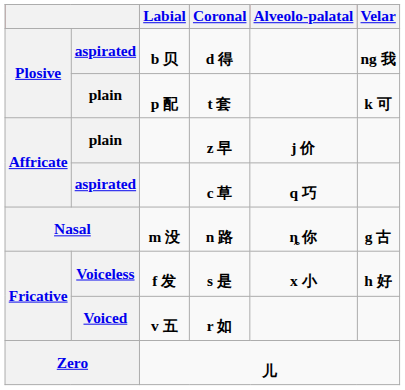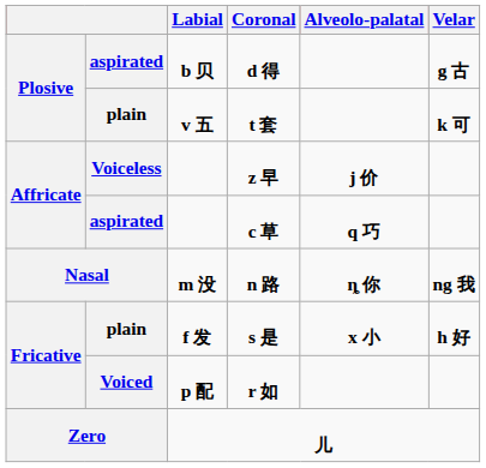 <table class="wikitable" style="margin: 1em auto; text-align: center;">
 <tr style="background:maroon; color:black">
 <th colspan=2></th>
 <th><a href='#'>Labial</a></th>
 <th><strong><a href='#'>Coronal</a></strong></th>
 <th><strong><a href='#'>Alveolo-palatal</a></strong></th>
 <th><strong><a href='#'>Velar</a></strong></th>
 </tr>
 <tr>
 <th rowspan=2><a href='#'>Plosive</a></th>
 <th><a href='#'>aspirated</a></th>
 <td><br><strong>b 贝</strong></td>
 <td><br><strong>d 得</strong></td>
 <td></td>
-<td><br><strong>ng 我</strong></td>
+<td><br><strong>g 古</strong></td>
 </tr>
 <tr>
 <th>plain</th>
-<td><br><strong>p 配</strong></td>
+<td><br><strong>v 五</strong></td>
 <td><br><strong>t 套</strong></td>
 <td></td>
 <td><br><strong>k 可</strong></td>
 </tr>
 <tr>
 <th rowspan=2><a href='#'>Affricate</a></th>
-<th>plain</th>
+<th><a href='#'>Voiceless</a></th>
 <td></td>
 <td><br><strong>z 早</strong></td>
 <td><br><strong>j 价</strong></td>
 <td></td>
 </tr>
 <tr>
 <th><a href='#'>aspirated</a></th>
 <td></td>
 <td><br><strong>c 草</strong></td>
 <td><br><strong>q 巧</strong></td>
 <td></td>
 </tr>
 <tr>
 <th colspan=2><a href='#'>Nasal</a></th>
 <td><br><strong>m 没</strong></td>
 <td><br><strong>n 路</strong></td>
 <td><br><strong>ȵ 你</strong></td>
-<td><br><strong>g 古</strong></td>
+<td><br><strong>ng 我</strong></td>
 </tr>
 <tr>
 <th rowspan=2><a href='#'>Fricative</a></th>
-<th><a href='#'>Voiceless</a></th>
+<th>plain</th>
 <td><br><strong>f 发</strong></td>
 <td><br><strong>s 是</strong></td>
 <td><br><strong>x 小</strong></td>
 <td><br><strong>h 好</strong></td>
 </tr>
 <tr>
 <th><a href='#'>Voiced</a></th>
-<td><br><strong>v 五</strong></td>
+<td><br><strong>p 配</strong></td>
 <td><br><strong>r 如</strong></td>
 <td></td>
 <td></td>
 </tr>
 <tr>
 <th colspan=2><a href='#'>Zero</a></th>
 <td colspan="4"><br><strong>儿</strong></td>
 </tr>
 </table>
